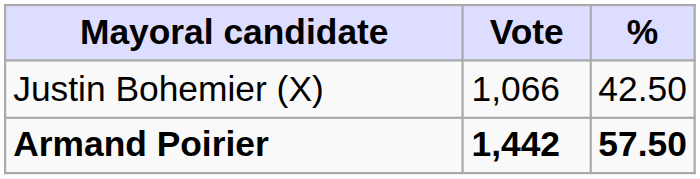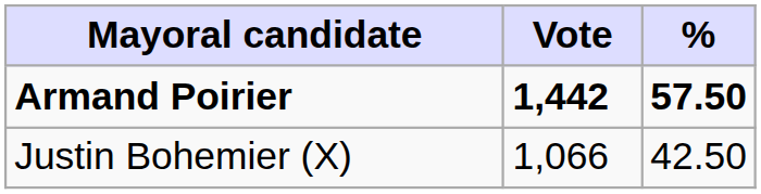 <table class="wikitable">
 <tr>
 <th style="background:#ddf;" width="200px">Mayoral candidate</th>
 <th style="background:#ddf;" width="50px">Vote</th>
 <th style="background:#ddf;" width="30px">%</th>
 </tr>
 <tr>
+<td><strong>Armand Poirier</strong></td>
+<td><strong>1,442</strong></td>
+<td><strong>57.50</strong></td>
+</tr>
+<tr>
 <td>Justin Bohemier (X)</td>
 <td>1,066</td>
 <td>42.50</td>
 </tr>
-<tr>
-<td><strong>Armand Poirier</strong></td>
-<td><strong>1,442</strong></td>
-<td><strong>57.50</strong></td>
-</tr>
 </table>
